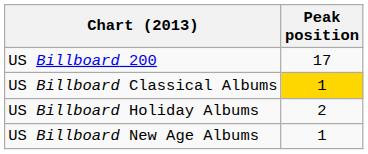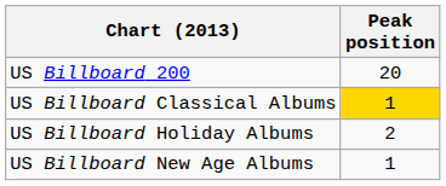 <table class="wikitable sortable">
 <tr>
 <th>Chart (2013)</th>
 <th>Peak<br>position</th>
 </tr>
 <tr>
 <td>US <a href='#'><em>Billboard</em> 200</a></td>
-<td style="text-align:center;">17</td>
+<td style="text-align:center;">20</td>
 </tr>
 <tr>
 <td>US <em>Billboard</em> Classical Albums</td>
 <td style="background: gold; text-align:center;">1</td>
 </tr>
 <tr>
 <td>US <em>Billboard</em> Holiday Albums</td>
 <td style="text-align:center;">2</td>
 </tr>
 <tr>
 <td>US <em>Billboard</em> New Age Albums</td>
 <td style="text-align:center;">1</td>
 </tr>
 </table>
